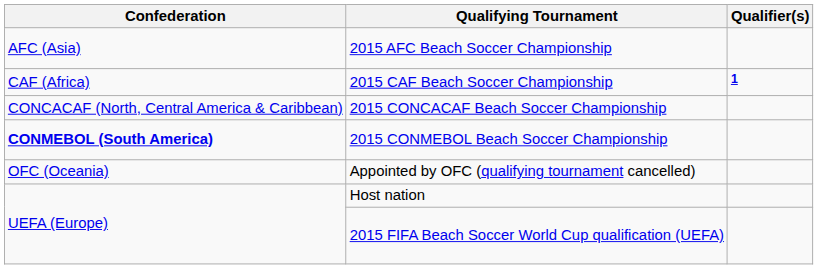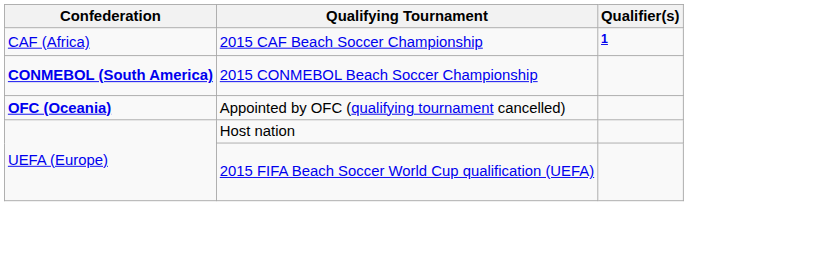 <table class=wikitable>
 <tr>
 <th>Confederation</th>
 <th>Qualifying Tournament</th>
 <th>Qualifier(s)</th>
 </tr>
 <tr>
-<td><a href='#'>AFC (Asia)</a></td>
-<td><a href='#'>2015 AFC Beach Soccer Championship</a></td>
-<td><br><br></td>
-</tr>
-<tr>
 <td><a href='#'>CAF (Africa)</a></td>
 <td><a href='#'>2015 CAF Beach Soccer Championship</a></td>
 <td><sup><strong><a href='#'>1</a></strong></sup><br></td>
-</tr>
-<tr>
-<td><a href='#'>CONCACAF (North, Central America & Caribbean)</a></td>
-<td><a href='#'>2015 CONCACAF Beach Soccer Championship</a></td>
-<td><br></td>
 </tr>
 <tr>
 <td><strong><a href='#'>CONMEBOL (South America)</a></strong></td>
 <td><a href='#'>2015 CONMEBOL Beach Soccer Championship</a></td>
 <td><br><br></td>
 </tr>
 <tr>
-<td><a href='#'>OFC (Oceania)</a></td>
+<td><strong><a href='#'>OFC (Oceania)</a></strong></td>
 <td>Appointed by OFC (<a href='#'>qualifying tournament</a> cancelled)</td>
 <td></td>
 </tr>
 <tr>
 <td rowspan=2><a href='#'>UEFA (Europe)</a></td>
 <td>Host nation</td>
 <td></td>
 </tr>
 <tr>
 <td><a href='#'>2015 FIFA Beach Soccer World Cup qualification (UEFA)</a></td>
 <td><br><br><br></td>
 </tr>
 </table>
